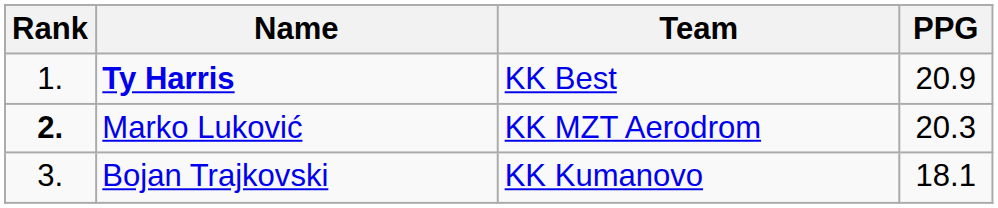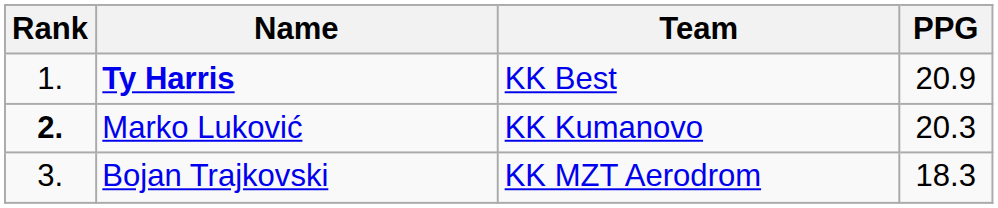 <table | class="wikitable sortable" style="text-align: center;">
 <tr>
 <th>Rank</th>
 <th width=200>Name</th>
 <th width=200>Team</th>
 <th width=40>PPG</th>
 </tr>
 <tr>
 <td>1.</td>
 <td align="left"> <strong><a href='#'>Ty Harris</a></strong></td>
 <td align="left"><a href='#'>KK Best</a></td>
 <td>20.9</td>
 </tr>
 <tr>
 <td><strong>2.</strong></td>
 <td align="left"> <a href='#'>Marko Luković</a></td>
-<td align="left"><a href='#'>KK MZT Aerodrom</a></td>
+<td align="left"><a href='#'>KK Kumanovo</a></td>
 <td>20.3</td>
 </tr>
 <tr>
 <td>3.</td>
 <td align="left"> <a href='#'>Bojan Trajkovski</a></td>
-<td align="left"><a href='#'>KK Kumanovo</a></td>
-<td>18.1</td>
+<td align="left"><a href='#'>KK MZT Aerodrom</a></td>
+<td>18.3</td>
 </tr>
 </table>
